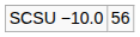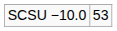 <table class="wikitable">
 <tr align="center">
 </tr>
 <tr align="center">
 <td>SCSU −10.0</td>
-<td>56</td>
+<td>53</td>
 </tr>
 </table>
